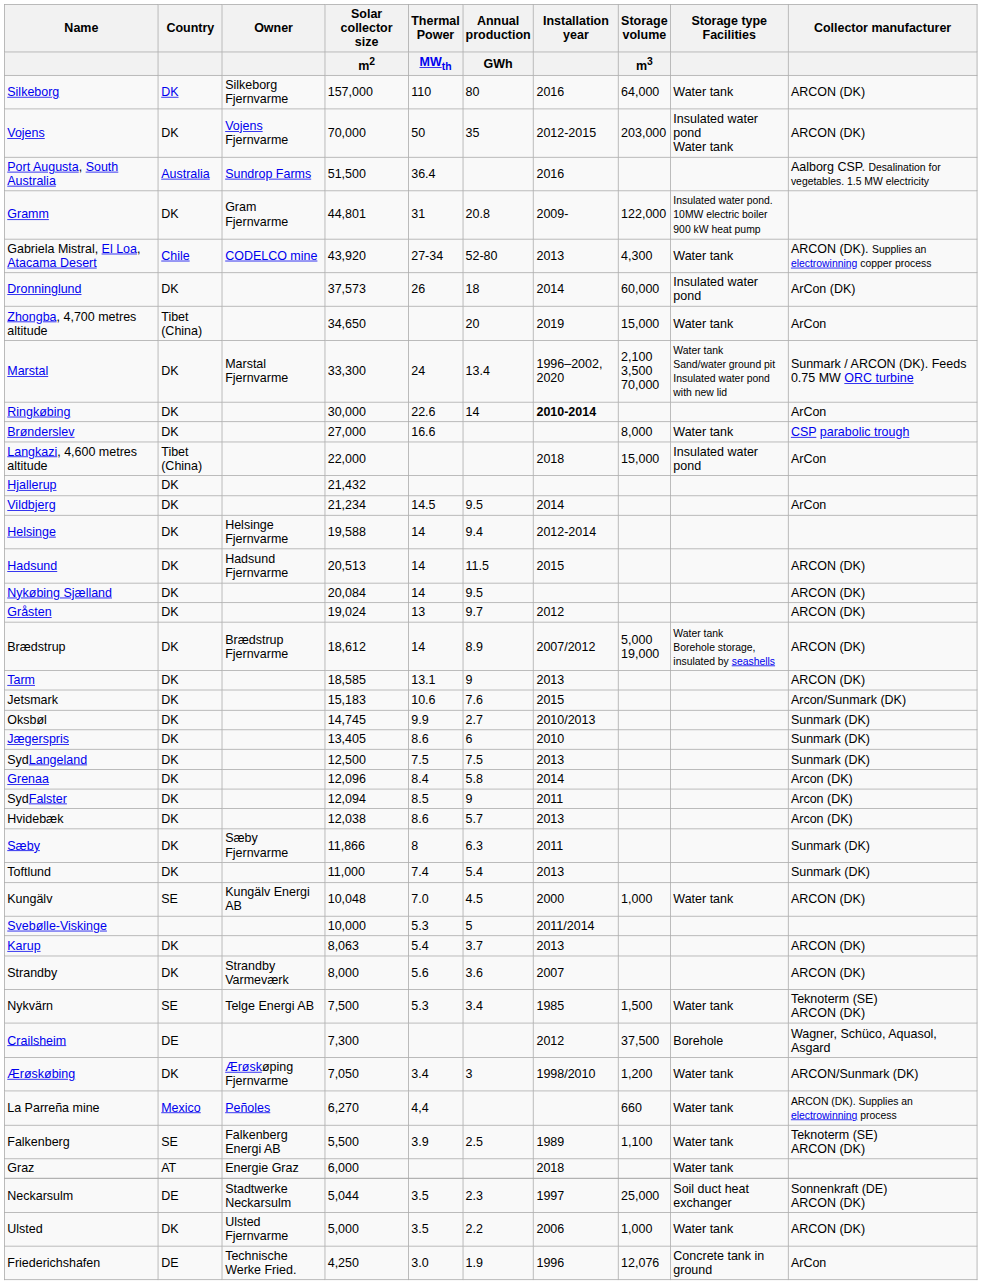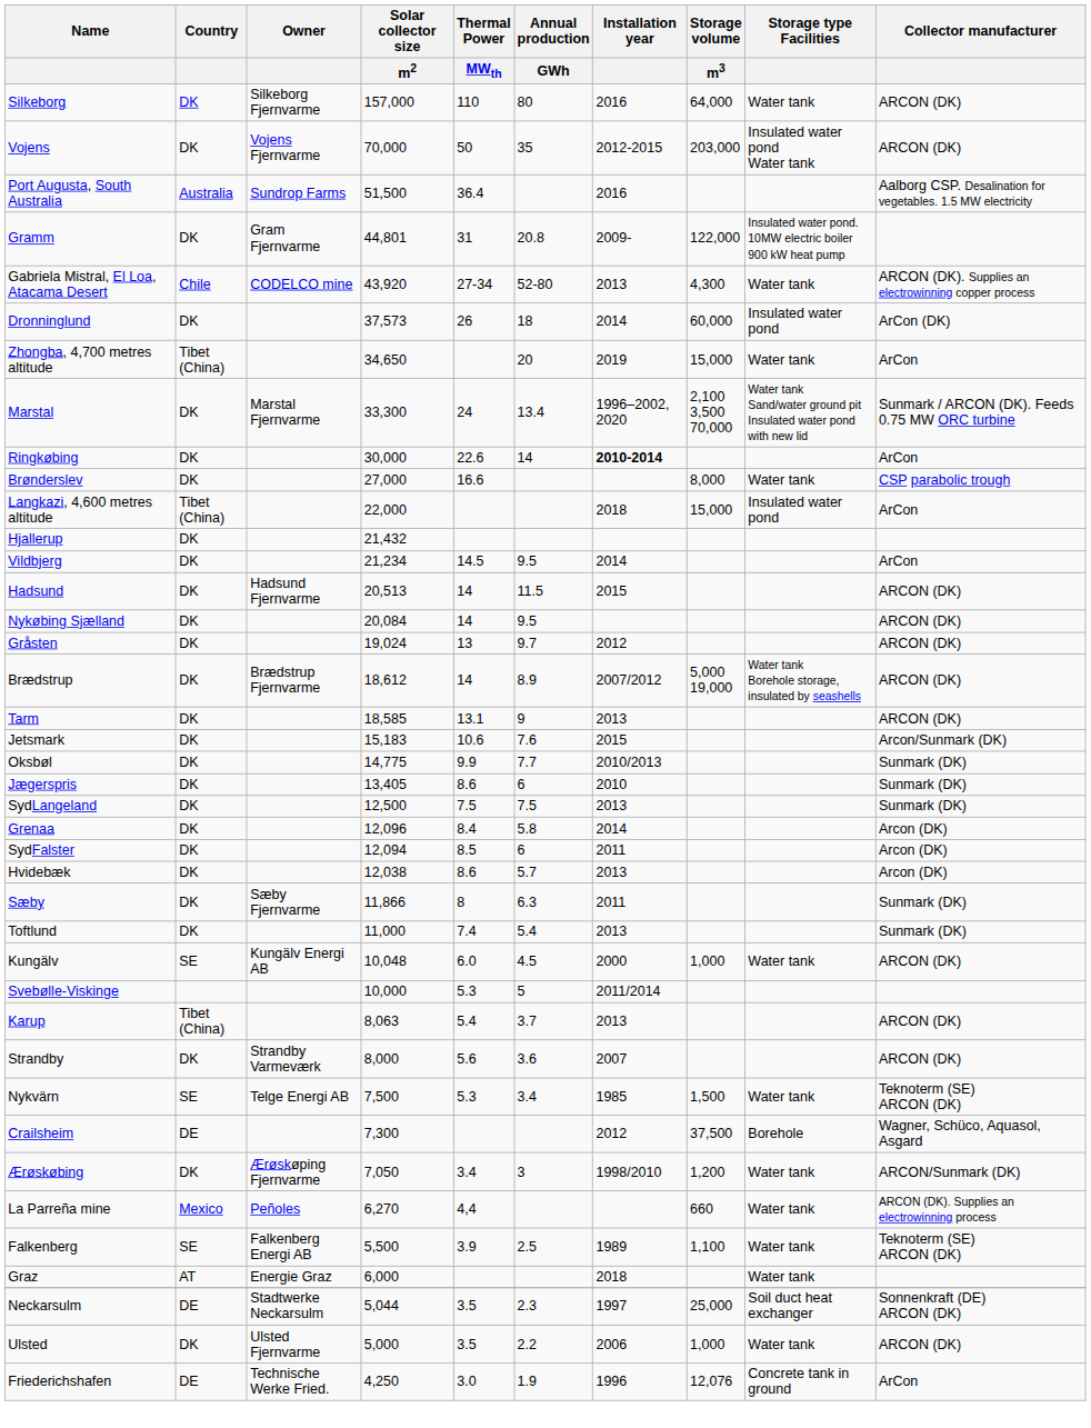 <table class="wikitable sortable">
 <tr>
 <th>Name</th>
 <th>Country</th>
 <th>Owner</th>
 <th>Solar collector size</th>
 <th>Thermal<br>Power</th>
 <th>Annual<br>production</th>
 <th>Installation<br>year </th>
 <th>Storage<br>volume</th>
 <th>Storage type<br>Facilities</th>
 <th>Collector manufacturer</th>
 </tr>
 <tr>
 <th></th>
 <th></th>
 <th></th>
 <th>m<sup>2</sup></th>
 <th><a href='#'>MW<sub>th</sub></a></th>
 <th>GWh</th>
 <th></th>
 <th>m<sup>3</sup></th>
 <th></th>
 <th><br></th>
 </tr>
 <tr>
 <td><a href='#'>Silkeborg</a></td>
 <td><a href='#'>DK</a></td>
 <td>Silkeborg Fjernvarme</td>
 <td>157,000</td>
 <td>110</td>
 <td>80</td>
 <td>2016</td>
 <td>64,000</td>
 <td>Water tank</td>
 <td>ARCON (DK)</td>
 </tr>
 <tr>
 <td><a href='#'>Vojens</a></td>
 <td>DK</td>
 <td><a href='#'>Vojens</a> Fjernvarme</td>
 <td>70,000</td>
 <td>50</td>
 <td>35</td>
 <td>2012-2015</td>
 <td>203,000</td>
 <td>Insulated water pond<br>Water tank</td>
 <td>ARCON (DK)</td>
 </tr>
 <tr>
 <td><a href='#'>Port Augusta</a>, <a href='#'>South Australia</a></td>
 <td><a href='#'>Australia</a></td>
 <td><a href='#'>Sundrop Farms</a></td>
 <td>51,500</td>
 <td>36.4</td>
 <td></td>
 <td>2016</td>
 <td></td>
 <td></td>
 <td>Aalborg CSP. <small>Desalination for vegetables. 1.5 MW electricity </small></td>
 </tr>
 <tr>
 <td><a href='#'>Gramm</a></td>
 <td>DK</td>
 <td>Gram Fjernvarme</td>
 <td>44,801</td>
 <td>31</td>
 <td>20.8</td>
 <td>2009-</td>
 <td>122,000</td>
 <td><small>Insulated water pond. <br>10MW electric boiler<br>900 kW heat pump </small></td>
 <td></td>
 </tr>
 <tr>
 <td>Gabriela Mistral, <a href='#'>El Loa</a>, <a href='#'>Atacama Desert</a></td>
 <td><a href='#'>Chile</a></td>
 <td><a href='#'>CODELCO mine</a></td>
 <td>43,920</td>
 <td>27-34</td>
 <td>52-80</td>
 <td>2013</td>
 <td>4,300</td>
 <td>Water tank</td>
 <td>ARCON (DK). <small>Supplies an <a href='#'>electrowinning</a> copper process </small></td>
 </tr>
 <tr>
 <td><a href='#'>Dronninglund</a></td>
 <td>DK</td>
 <td></td>
 <td>37,573</td>
 <td>26</td>
 <td>18</td>
 <td>2014</td>
 <td>60,000</td>
 <td>Insulated water pond</td>
 <td>ArCon (DK)</td>
 </tr>
 <tr>
 <td><a href='#'>Zhongba</a>, 4,700 metres altitude</td>
 <td>Tibet (China)</td>
 <td></td>
 <td>34,650</td>
 <td></td>
 <td>20</td>
 <td>2019</td>
 <td>15,000</td>
 <td>Water tank</td>
 <td>ArCon</td>
 </tr>
 <tr>
 <td><a href='#'>Marstal</a></td>
 <td>DK</td>
 <td>Marstal Fjernvarme</td>
 <td>33,300</td>
 <td>24</td>
 <td>13.4</td>
 <td>1996–2002, 2020</td>
 <td>2,100 <br> 3,500 <br> 70,000</td>
 <td><small>Water tank<br> Sand/water ground pit<br> Insulated water pond with new lid</small></td>
 <td>Sunmark / ARCON (DK). Feeds 0.75 MW <a href='#'>ORC turbine</a></td>
 </tr>
 <tr>
 <td><a href='#'>Ringkøbing</a></td>
 <td>DK</td>
 <td></td>
 <td>30,000</td>
 <td>22.6</td>
 <td>14</td>
 <td><strong>2010-2014</strong></td>
 <td></td>
 <td></td>
 <td>ArCon</td>
 </tr>
 <tr>
 <td><a href='#'>Brønderslev</a></td>
 <td>DK</td>
 <td></td>
 <td>27,000</td>
 <td>16.6</td>
 <td></td>
 <td></td>
 <td>8,000</td>
 <td>Water tank</td>
 <td><a href='#'>CSP</a> <a href='#'>parabolic trough</a></td>
 </tr>
 <tr>
 <td><a href='#'>Langkazi</a>, 4,600 metres altitude</td>
 <td>Tibet (China)</td>
 <td></td>
 <td>22,000</td>
 <td></td>
 <td></td>
 <td>2018</td>
 <td>15,000</td>
 <td>Insulated water pond</td>
 <td>ArCon</td>
 </tr>
 <tr>
 <td><a href='#'>Hjallerup</a></td>
 <td>DK</td>
 <td></td>
 <td>21,432</td>
 <td></td>
 <td></td>
 <td></td>
 <td></td>
 <td></td>
 <td></td>
 </tr>
 <tr>
 <td><a href='#'>Vildbjerg</a></td>
 <td>DK</td>
 <td></td>
 <td>21,234</td>
 <td>14.5</td>
 <td>9.5</td>
 <td>2014</td>
 <td></td>
 <td></td>
 <td>ArCon</td>
 </tr>
 <tr>
-<td><a href='#'>Helsinge</a></td>
-<td>DK</td>
-<td>Helsinge Fjernvarme</td>
-<td>19,588</td>
-<td>14</td>
-<td>9.4</td>
-<td>2012-2014</td>
-<td></td>
-<td></td>
-<td></td>
-</tr>
-<tr>
 <td><a href='#'>Hadsund</a></td>
 <td>DK</td>
 <td>Hadsund Fjernvarme</td>
 <td>20,513</td>
 <td>14</td>
 <td>11.5</td>
 <td>2015</td>
 <td></td>
 <td></td>
 <td>ARCON (DK)</td>
 </tr>
 <tr>
 <td><a href='#'>Nykøbing Sjælland</a></td>
 <td>DK</td>
 <td></td>
 <td>20,084</td>
 <td>14</td>
 <td>9.5</td>
 <td></td>
 <td></td>
 <td></td>
 <td>ARCON (DK)</td>
 </tr>
 <tr>
 <td><a href='#'>Gråsten</a></td>
 <td>DK</td>
 <td></td>
 <td>19,024</td>
 <td>13</td>
 <td>9.7</td>
 <td>2012</td>
 <td></td>
 <td></td>
 <td>ARCON (DK)</td>
 </tr>
 <tr>
 <td>Brædstrup</td>
 <td>DK</td>
 <td>Brædstrup Fjernvarme</td>
 <td>18,612</td>
 <td>14</td>
 <td>8.9</td>
 <td>2007/2012</td>
 <td>5,000 <br> 19,000</td>
 <td><small>Water tank<br> Borehole storage, insulated by <a href='#'>seashells</a></small></td>
 <td>ARCON (DK)</td>
 </tr>
 <tr>
 <td><a href='#'>Tarm</a></td>
 <td>DK</td>
 <td></td>
 <td>18,585</td>
 <td>13.1</td>
 <td>9</td>
 <td>2013</td>
 <td></td>
 <td></td>
 <td>ARCON (DK)</td>
 </tr>
 <tr>
 <td>Jetsmark</td>
 <td>DK</td>
 <td></td>
 <td>15,183</td>
 <td>10.6</td>
 <td>7.6</td>
 <td>2015</td>
 <td></td>
 <td></td>
 <td>Arcon/Sunmark (DK)</td>
 </tr>
 <tr>
 <td>Oksbøl</td>
 <td>DK</td>
 <td></td>
-<td>14,745</td>
+<td>14,775</td>
 <td>9.9</td>
-<td>2.7</td>
+<td>7.7</td>
 <td>2010/2013</td>
 <td></td>
 <td></td>
 <td>Sunmark (DK)</td>
 </tr>
 <tr>
 <td><a href='#'>Jægerspris</a></td>
 <td>DK</td>
 <td></td>
 <td>13,405</td>
 <td>8.6</td>
 <td>6</td>
 <td>2010</td>
 <td></td>
 <td></td>
 <td>Sunmark (DK)</td>
 </tr>
 <tr>
 <td>Syd<a href='#'>Langeland</a></td>
 <td>DK</td>
 <td></td>
 <td>12,500</td>
 <td>7.5</td>
 <td>7.5</td>
 <td>2013</td>
 <td></td>
 <td></td>
 <td>Sunmark  (DK)</td>
 </tr>
 <tr>
 <td><a href='#'>Grenaa</a></td>
 <td>DK</td>
 <td></td>
 <td>12,096</td>
 <td>8.4</td>
 <td>5.8</td>
 <td>2014</td>
 <td></td>
 <td></td>
 <td>Arcon (DK)</td>
 </tr>
 <tr>
 <td>Syd<a href='#'>Falster</a></td>
 <td>DK</td>
 <td></td>
 <td>12,094</td>
 <td>8.5</td>
-<td>9</td>
+<td>6</td>
 <td>2011</td>
 <td></td>
 <td></td>
 <td>Arcon (DK)</td>
 </tr>
 <tr>
 <td>Hvidebæk</td>
 <td>DK</td>
 <td></td>
 <td>12,038</td>
 <td>8.6</td>
 <td>5.7</td>
 <td>2013</td>
 <td></td>
 <td></td>
 <td>Arcon (DK)</td>
 </tr>
 <tr>
 <td><a href='#'>Sæby</a></td>
 <td>DK</td>
 <td>Sæby Fjernvarme</td>
 <td>11,866</td>
 <td>8</td>
 <td>6.3</td>
 <td>2011</td>
 <td></td>
 <td></td>
 <td>Sunmark (DK)</td>
 </tr>
 <tr>
 <td>Toftlund</td>
 <td>DK</td>
 <td></td>
 <td>11,000</td>
 <td>7.4</td>
 <td>5.4</td>
 <td>2013</td>
 <td></td>
 <td></td>
 <td>Sunmark (DK)</td>
 </tr>
 <tr>
 <td>Kungälv</td>
 <td>SE</td>
 <td>Kungälv Energi AB</td>
 <td>10,048</td>
-<td>7.0</td>
+<td>6.0</td>
 <td>4.5</td>
 <td>2000</td>
 <td>1,000</td>
 <td>Water tank</td>
 <td>ARCON (DK)</td>
 </tr>
 <tr>
 <td><a href='#'>Svebølle-Viskinge</a></td>
 <td></td>
 <td></td>
 <td>10,000</td>
 <td>5.3</td>
 <td>5</td>
 <td>2011/2014</td>
 <td></td>
 <td></td>
 <td></td>
 </tr>
 <tr>
 <td><a href='#'>Karup</a></td>
-<td>DK</td>
+<td>Tibet (China)</td>
 <td></td>
 <td>8,063</td>
 <td>5.4</td>
 <td>3.7</td>
 <td>2013</td>
 <td></td>
 <td></td>
 <td>ARCON (DK)</td>
 </tr>
 <tr>
 <td>Strandby</td>
 <td>DK</td>
 <td>Strandby Varmeværk</td>
 <td>8,000</td>
 <td>5.6</td>
 <td>3.6</td>
 <td>2007</td>
 <td></td>
 <td></td>
 <td>ARCON (DK)</td>
 </tr>
 <tr>
 <td>Nykvärn</td>
 <td>SE</td>
 <td>Telge Energi AB</td>
 <td>7,500</td>
 <td>5.3</td>
 <td>3.4</td>
 <td>1985</td>
 <td>1,500</td>
 <td>Water tank</td>
 <td>Teknoterm (SE) <br>ARCON (DK)</td>
 </tr>
 <tr>
 <td><a href='#'>Crailsheim</a></td>
 <td>DE</td>
 <td></td>
 <td>7,300</td>
 <td></td>
 <td></td>
 <td>2012</td>
 <td>37,500</td>
 <td>Borehole</td>
 <td>Wagner, Schüco, Aquasol, Asgard</td>
 </tr>
 <tr>
 <td><a href='#'>Ærøskøbing</a></td>
 <td>DK</td>
 <td><a href='#'>Ærøsk</a>øping Fjernvarme</td>
 <td>7,050</td>
 <td>3.4</td>
 <td>3</td>
 <td>1998/2010</td>
 <td>1,200</td>
 <td>Water tank</td>
 <td>ARCON/Sunmark (DK)</td>
 </tr>
 <tr>
 <td>La Parreña mine</td>
 <td><a href='#'>Mexico</a></td>
 <td><a href='#'>Peñoles</a></td>
 <td>6,270</td>
 <td>4,4</td>
 <td></td>
 <td></td>
 <td>660</td>
 <td>Water tank</td>
 <td><small>ARCON (DK). Supplies an <a href='#'>electrowinning</a> process </small></td>
 </tr>
 <tr>
 <td>Falkenberg</td>
 <td>SE</td>
 <td>Falkenberg Energi AB</td>
 <td>5,500</td>
 <td>3.9</td>
 <td>2.5</td>
 <td>1989</td>
 <td>1,100</td>
 <td>Water tank</td>
 <td>Teknoterm (SE) <br>ARCON (DK)</td>
 </tr>
 <tr>
 <td>Graz</td>
 <td>AT</td>
 <td>Energie Graz</td>
 <td>6,000</td>
 <td></td>
 <td></td>
 <td>2018</td>
 <td></td>
 <td>Water tank</td>
 <td></td>
 </tr>
 <tr>
 </tr>
 <tr>
 <td>Neckarsulm</td>
 <td>DE</td>
 <td>Stadtwerke Neckarsulm</td>
 <td>5,044</td>
 <td>3.5</td>
 <td>2.3</td>
 <td>1997</td>
 <td>25,000</td>
 <td>Soil duct heat exchanger</td>
 <td>Sonnenkraft (DE) <br>ARCON (DK)</td>
 </tr>
 <tr>
 <td>Ulsted</td>
 <td>DK</td>
 <td>Ulsted Fjernvarme</td>
 <td>5,000</td>
 <td>3.5</td>
 <td>2.2</td>
 <td>2006</td>
 <td>1,000</td>
 <td>Water tank</td>
 <td>ARCON (DK)</td>
 </tr>
 <tr>
 <td>Friederichshafen</td>
 <td>DE</td>
 <td>Technische Werke Fried.</td>
 <td>4,250</td>
 <td>3.0</td>
 <td>1.9</td>
 <td>1996</td>
 <td>12,076</td>
 <td>Concrete tank in ground</td>
 <td>ArCon</td>
 </tr>
 </table>
